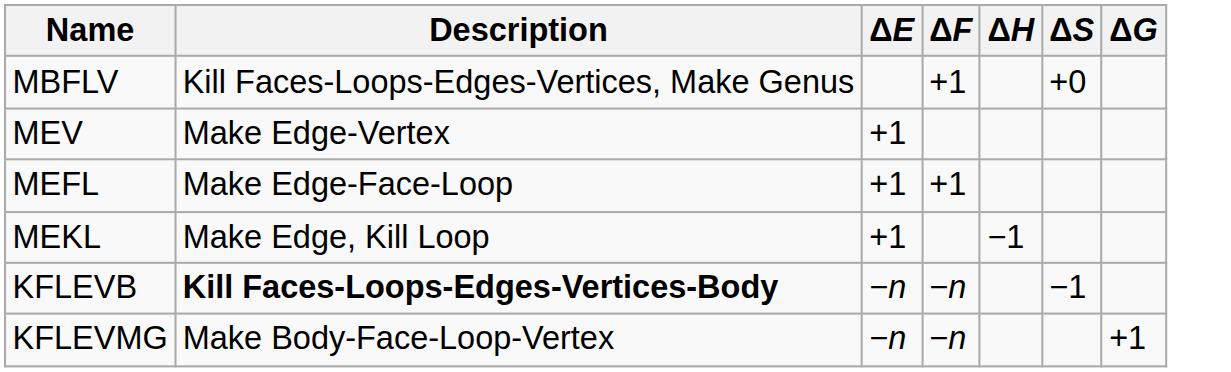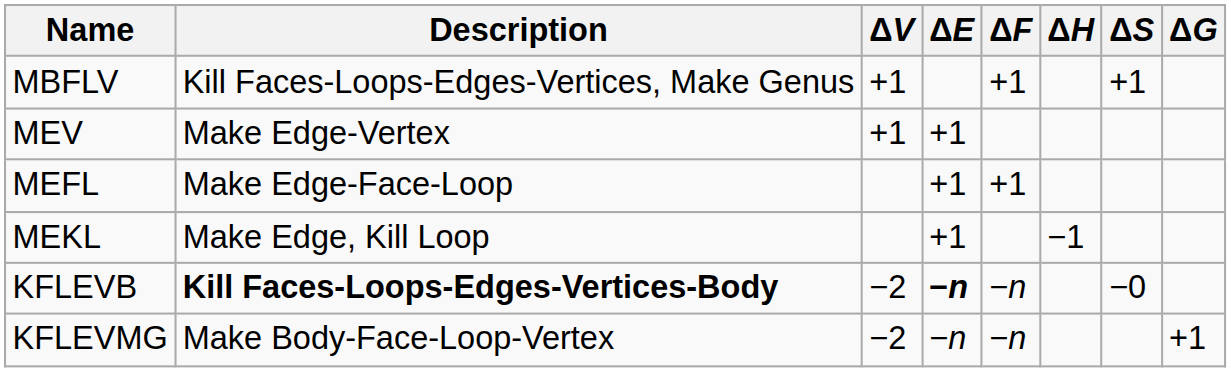 <table class="wikitable">
 <tr>
 <th>Name</th>
 <th>Description</th>
+<th>Δ<em>V</em></th>
 <th>Δ<em>E</em></th>
 <th>Δ<em>F</em></th>
 <th>Δ<em>H</em></th>
 <th>Δ<em>S</em></th>
 <th>Δ<em>G</em></th>
 </tr>
 <tr>
 <td>MBFLV</td>
 <td>Kill Faces-Loops-Edges-Vertices, Make Genus</td>
+<td>+1</td>
 <td></td>
 <td>+1</td>
 <td></td>
-<td>+0</td>
+<td>+1</td>
 <td></td>
 </tr>
 <tr>
 <td>MEV</td>
 <td>Make Edge-Vertex</td>
+<td>+1</td>
 <td>+1</td>
 <td></td>
 <td></td>
 <td></td>
 <td></td>
 </tr>
 <tr>
 <td>MEFL</td>
 <td>Make Edge-Face-Loop</td>
+<td></td>
 <td>+1</td>
 <td>+1</td>
 <td></td>
 <td></td>
 <td></td>
 </tr>
 <tr>
 <td>MEKL</td>
 <td>Make Edge, Kill Loop</td>
+<td></td>
 <td>+1</td>
 <td></td>
 <td>−1</td>
 <td></td>
 <td></td>
 </tr>
 <tr>
 <td>KFLEVB</td>
 <td><strong>Kill Faces-Loops-Edges-Vertices-Body</strong></td>
-<td>−<em>n</em></td>
+<td>−2</td>
+<td><strong>−<em>n</em></strong></td>
 <td>−<em>n</em></td>
 <td></td>
-<td>−1</td>
+<td>−0</td>
 <td></td>
 </tr>
 <tr>
 <td>KFLEVMG</td>
 <td>Make Body-Face-Loop-Vertex</td>
+<td>−2</td>
 <td>−<em>n</em></td>
 <td>−<em>n</em></td>
 <td></td>
 <td></td>
 <td>+1</td>
 </tr>
 </table>
